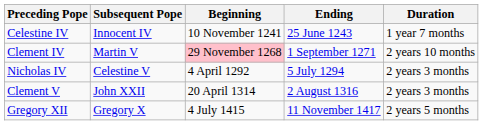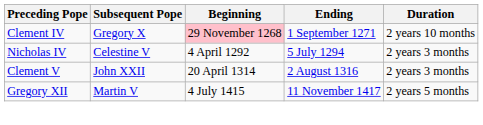 <table class="wikitable sortable">
 <tr>
 <th>Preceding Pope</th>
 <th>Subsequent Pope</th>
 <th>Beginning</th>
 <th>Ending</th>
 <th>Duration</th>
 </tr>
 <tr>
-<td><a href='#'>Celestine IV</a></td>
-<td><a href='#'>Innocent IV</a></td>
-<td>10 November 1241</td>
-<td><a href='#'>25 June 1243</a></td>
-<td>1 year 7 months</td>
-</tr>
-<tr>
 <td><a href='#'>Clement IV</a></td>
-<td><a href='#'>Martin V</a></td>
+<td><a href='#'>Gregory X</a></td>
 <td style="background: pink;">29 November 1268</td>
 <td><a href='#'>1 September 1271</a></td>
 <td>2 years 10 months</td>
 </tr>
 <tr>
 <td><a href='#'>Nicholas IV</a></td>
 <td><a href='#'>Celestine V</a></td>
 <td>4 April 1292</td>
 <td><a href='#'>5 July 1294</a></td>
 <td>2 years 3 months</td>
 </tr>
 <tr>
 <td><a href='#'>Clement V</a></td>
 <td><a href='#'>John XXII</a></td>
 <td>20 April 1314</td>
 <td><a href='#'>2 August 1316</a></td>
 <td>2 years 3 months</td>
 </tr>
 <tr>
 <td><a href='#'>Gregory XII</a></td>
-<td><a href='#'>Gregory X</a></td>
+<td><a href='#'>Martin V</a></td>
 <td>4 July 1415</td>
 <td><a href='#'>11 November 1417</a></td>
 <td>2 years 5 months</td>
 </tr>
 </table>
